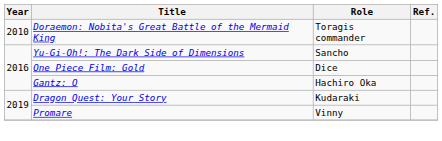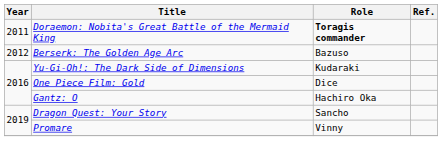 <table class="wikitable">
 <tr>
 <th>Year</th>
 <th>Title</th>
 <th>Role</th>
 <th>Ref.</th>
 </tr>
 <tr>
-<td>2010</td>
+<td>2011</td>
 <td><em><a href='#'>Doraemon: Nobita's Great Battle of the Mermaid King</a></em></td>
-<td>Toragis commander</td>
+<td><strong>Toragis commander</strong></td>
+<td></td>
+</tr>
+<tr>
+<td>2012</td>
+<td><em><a href='#'>Berserk: The Golden Age Arc</a></em></td>
+<td>Bazuso</td>
 <td></td>
 </tr>
 <tr>
 <td rowspan="3">2016</td>
 <td><em><a href='#'>Yu-Gi-Oh!: The Dark Side of Dimensions</a></em></td>
-<td>Sancho</td>
+<td>Kudaraki</td>
 <td></td>
 </tr>
 <tr>
 <td><em><a href='#'>One Piece Film: Gold</a></em></td>
 <td>Dice</td>
 <td></td>
 </tr>
 <tr>
 <td><em><a href='#'>Gantz: O</a></em></td>
 <td>Hachiro Oka</td>
 <td></td>
 </tr>
 <tr>
 <td rowspan="2">2019</td>
 <td><em><a href='#'>Dragon Quest: Your Story</a></em></td>
-<td>Kudaraki</td>
+<td>Sancho</td>
 <td></td>
 </tr>
 <tr>
 <td><em><a href='#'>Promare</a></em></td>
 <td>Vinny</td>
 <td></td>
 </tr>
 <tr>
 </tr>
 </table>
